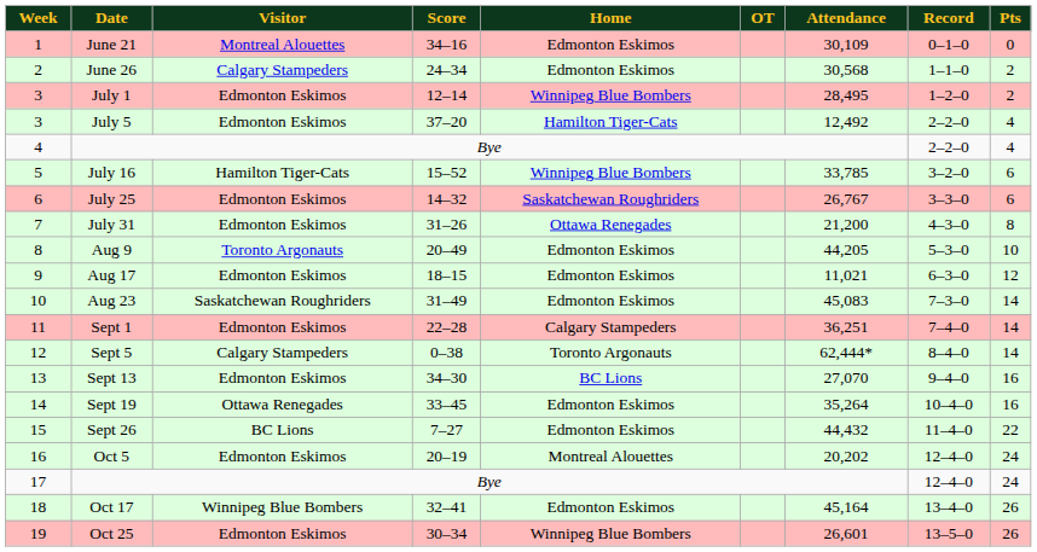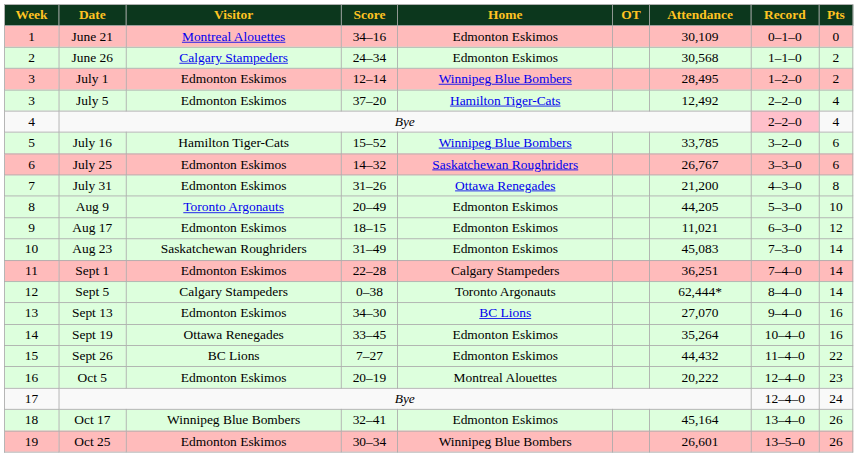 <table class="wikitable" width="80%">
 <tr align="center" style="background:#0C371D;color:#ffc322;">
 <td><strong>Week</strong></td>
 <td><strong>Date</strong></td>
 <td><strong>Visitor</strong></td>
 <td><strong>Score</strong></td>
 <td><strong>Home</strong></td>
 <td><strong>OT</strong></td>
 <td><strong>Attendance</strong></td>
 <td><strong>Record</strong></td>
 <td><strong>Pts</strong></td>
 </tr>
 <tr align="center" bgcolor="#ffbbbb">
 <td>1</td>
 <td>June 21</td>
 <td><a href='#'>Montreal Alouettes</a></td>
 <td>34–16</td>
 <td>Edmonton Eskimos</td>
 <td></td>
 <td>30,109</td>
 <td>0–1–0</td>
 <td>0</td>
 </tr>
 <tr align="center" bgcolor="#ddffdd">
 <td>2</td>
 <td>June 26</td>
 <td><a href='#'>Calgary Stampeders</a></td>
 <td>24–34</td>
 <td>Edmonton Eskimos</td>
 <td></td>
 <td>30,568</td>
 <td>1–1–0</td>
 <td>2</td>
 </tr>
 <tr align="center" bgcolor="#ffbbbb">
 <td>3</td>
 <td>July 1</td>
 <td>Edmonton Eskimos</td>
 <td>12–14</td>
 <td><a href='#'>Winnipeg Blue Bombers</a></td>
 <td></td>
 <td>28,495</td>
 <td>1–2–0</td>
 <td>2</td>
 </tr>
 <tr align="center" bgcolor="#ddffdd">
 <td>3</td>
 <td>July 5</td>
 <td>Edmonton Eskimos</td>
 <td>37–20</td>
 <td><a href='#'>Hamilton Tiger-Cats</a></td>
 <td></td>
 <td>12,492</td>
 <td>2–2–0</td>
 <td>4</td>
 </tr>
 <tr align="center">
 <td>4</td>
 <td colSpan=6 align="center"><em>Bye</em></td>
-<td>2–2–0</td>
+<td style="background: pink;">2–2–0</td>
 <td>4</td>
 </tr>
 <tr align="center" bgcolor="#ddffdd">
 <td>5</td>
 <td>July 16</td>
 <td>Hamilton Tiger-Cats</td>
 <td>15–52</td>
 <td><a href='#'>Winnipeg Blue Bombers</a></td>
 <td></td>
 <td>33,785</td>
 <td>3–2–0</td>
 <td>6</td>
 </tr>
 <tr align="center" bgcolor="#ffbbbb">
 <td>6</td>
 <td>July 25</td>
 <td>Edmonton Eskimos</td>
 <td>14–32</td>
 <td><a href='#'>Saskatchewan Roughriders</a></td>
 <td></td>
 <td>26,767</td>
 <td>3–3–0</td>
 <td>6</td>
 </tr>
 <tr align="center" bgcolor="#ddffdd">
 <td>7</td>
 <td>July 31</td>
 <td>Edmonton Eskimos</td>
 <td>31–26</td>
 <td><a href='#'>Ottawa Renegades</a></td>
 <td></td>
 <td>21,200</td>
 <td>4–3–0</td>
 <td>8</td>
 </tr>
 <tr align="center" bgcolor="#ddffdd">
 <td>8</td>
 <td>Aug 9</td>
 <td><a href='#'>Toronto Argonauts</a></td>
 <td>20–49</td>
 <td>Edmonton Eskimos</td>
 <td></td>
 <td>44,205</td>
 <td>5–3–0</td>
 <td>10</td>
 </tr>
 <tr align="center" bgcolor="#ddffdd">
 <td>9</td>
 <td>Aug 17</td>
 <td>Edmonton Eskimos</td>
 <td>18–15</td>
 <td>Edmonton Eskimos</td>
 <td></td>
 <td>11,021</td>
 <td>6–3–0</td>
 <td>12</td>
 </tr>
 <tr align="center" bgcolor="#ddffdd">
 <td>10</td>
 <td>Aug 23</td>
 <td>Saskatchewan Roughriders</td>
 <td>31–49</td>
 <td>Edmonton Eskimos</td>
 <td></td>
 <td>45,083</td>
 <td>7–3–0</td>
 <td>14</td>
 </tr>
 <tr align="center" bgcolor="#ffbbbb">
 <td>11</td>
 <td>Sept 1</td>
 <td>Edmonton Eskimos</td>
 <td>22–28</td>
 <td>Calgary Stampeders</td>
 <td></td>
 <td>36,251</td>
 <td>7–4–0</td>
 <td>14</td>
 </tr>
 <tr align="center" bgcolor="#ddffdd">
 <td>12</td>
 <td>Sept 5</td>
 <td>Calgary Stampeders</td>
 <td>0–38</td>
 <td>Toronto Argonauts</td>
 <td></td>
 <td>62,444*</td>
 <td>8–4–0</td>
 <td>14</td>
 </tr>
 <tr align="center" bgcolor="#ddffdd">
 <td>13</td>
 <td>Sept 13</td>
 <td>Edmonton Eskimos</td>
 <td>34–30</td>
 <td><a href='#'>BC Lions</a></td>
 <td></td>
 <td>27,070</td>
 <td>9–4–0</td>
 <td>16</td>
 </tr>
 <tr align="center" bgcolor="ddffdd">
 <td>14</td>
 <td>Sept 19</td>
 <td>Ottawa Renegades</td>
 <td>33–45</td>
 <td>Edmonton Eskimos</td>
 <td></td>
 <td>35,264</td>
 <td>10–4–0</td>
 <td>16</td>
 </tr>
 <tr align="center" bgcolor="ddffdd">
 <td>15</td>
 <td>Sept 26</td>
 <td>BC Lions</td>
 <td>7–27</td>
 <td>Edmonton Eskimos</td>
 <td></td>
 <td>44,432</td>
 <td>11–4–0</td>
 <td>22</td>
 </tr>
 <tr align="center" bgcolor="#ddffdd">
 <td>16</td>
 <td>Oct 5</td>
 <td>Edmonton Eskimos</td>
 <td>20–19</td>
 <td>Montreal Alouettes</td>
 <td></td>
-<td>20,202</td>
+<td>20,222</td>
 <td>12–4–0</td>
-<td>24</td>
+<td>23</td>
 </tr>
 <tr align="center">
 <td>17</td>
 <td colSpan=6 align="center"><em>Bye</em></td>
 <td>12–4–0</td>
 <td>24</td>
 </tr>
 <tr align="center" bgcolor="#ddffdd">
 <td>18</td>
 <td>Oct 17</td>
 <td>Winnipeg Blue Bombers</td>
 <td>32–41</td>
 <td>Edmonton Eskimos</td>
 <td></td>
 <td>45,164</td>
 <td>13–4–0</td>
 <td>26</td>
 </tr>
 <tr align="center" bgcolor="ffbbbb">
 <td>19</td>
 <td>Oct 25</td>
 <td>Edmonton Eskimos</td>
 <td>30–34</td>
 <td>Winnipeg Blue Bombers</td>
 <td></td>
 <td>26,601</td>
 <td>13–5–0</td>
 <td>26</td>
 </tr>
 </table>
